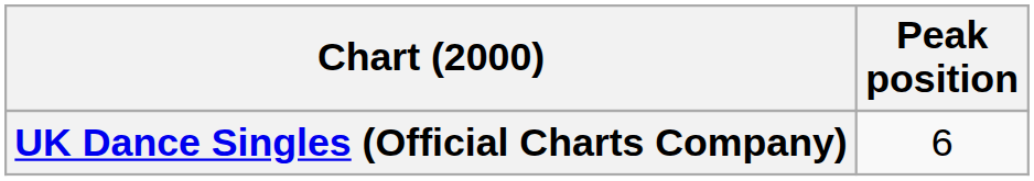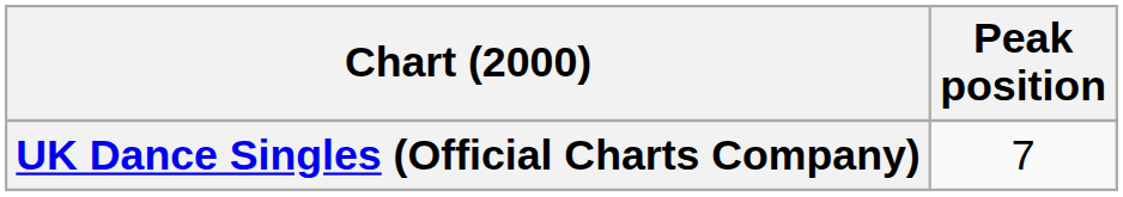 <table class="wikitable sortable plainrowheaders" style="text-align:center">
 <tr>
 <th scope="col">Chart (2000)</th>
 <th scope="col">Peak<br> position</th>
 </tr>
 <tr>
 </tr>
 <tr>
 <th scope="row"><a href='#'>UK Dance Singles</a> (Official Charts Company)</th>
-<td>6</td>
+<td>7</td>
 </tr>
 </table>
